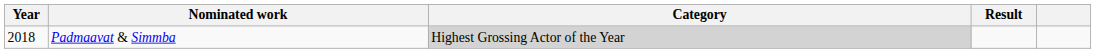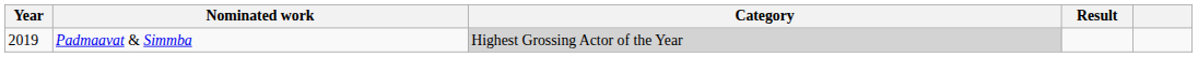 <table class="wikitable" style="width:100%;">
 <tr>
 <th scope="col" style="width:4%;">Year</th>
 <th scope="col" style="width:35%;">Nominated work</th>
 <th scope="col" style="width:50%;">Category</th>
 <th scope="col" style="width:6%;">Result</th>
 <th scope="col" style="width:5%;"></th>
 </tr>
 <tr>
-<td>2018</td>
+<td>2019</td>
 <td><em><a href='#'>Padmaavat</a></em> & <em><a href='#'>Simmba</a></em></td>
 <td style="background: lightgrey;">Highest Grossing Actor of the Year</td>
 <td></td>
 <td></td>
 </tr>
 </table>
